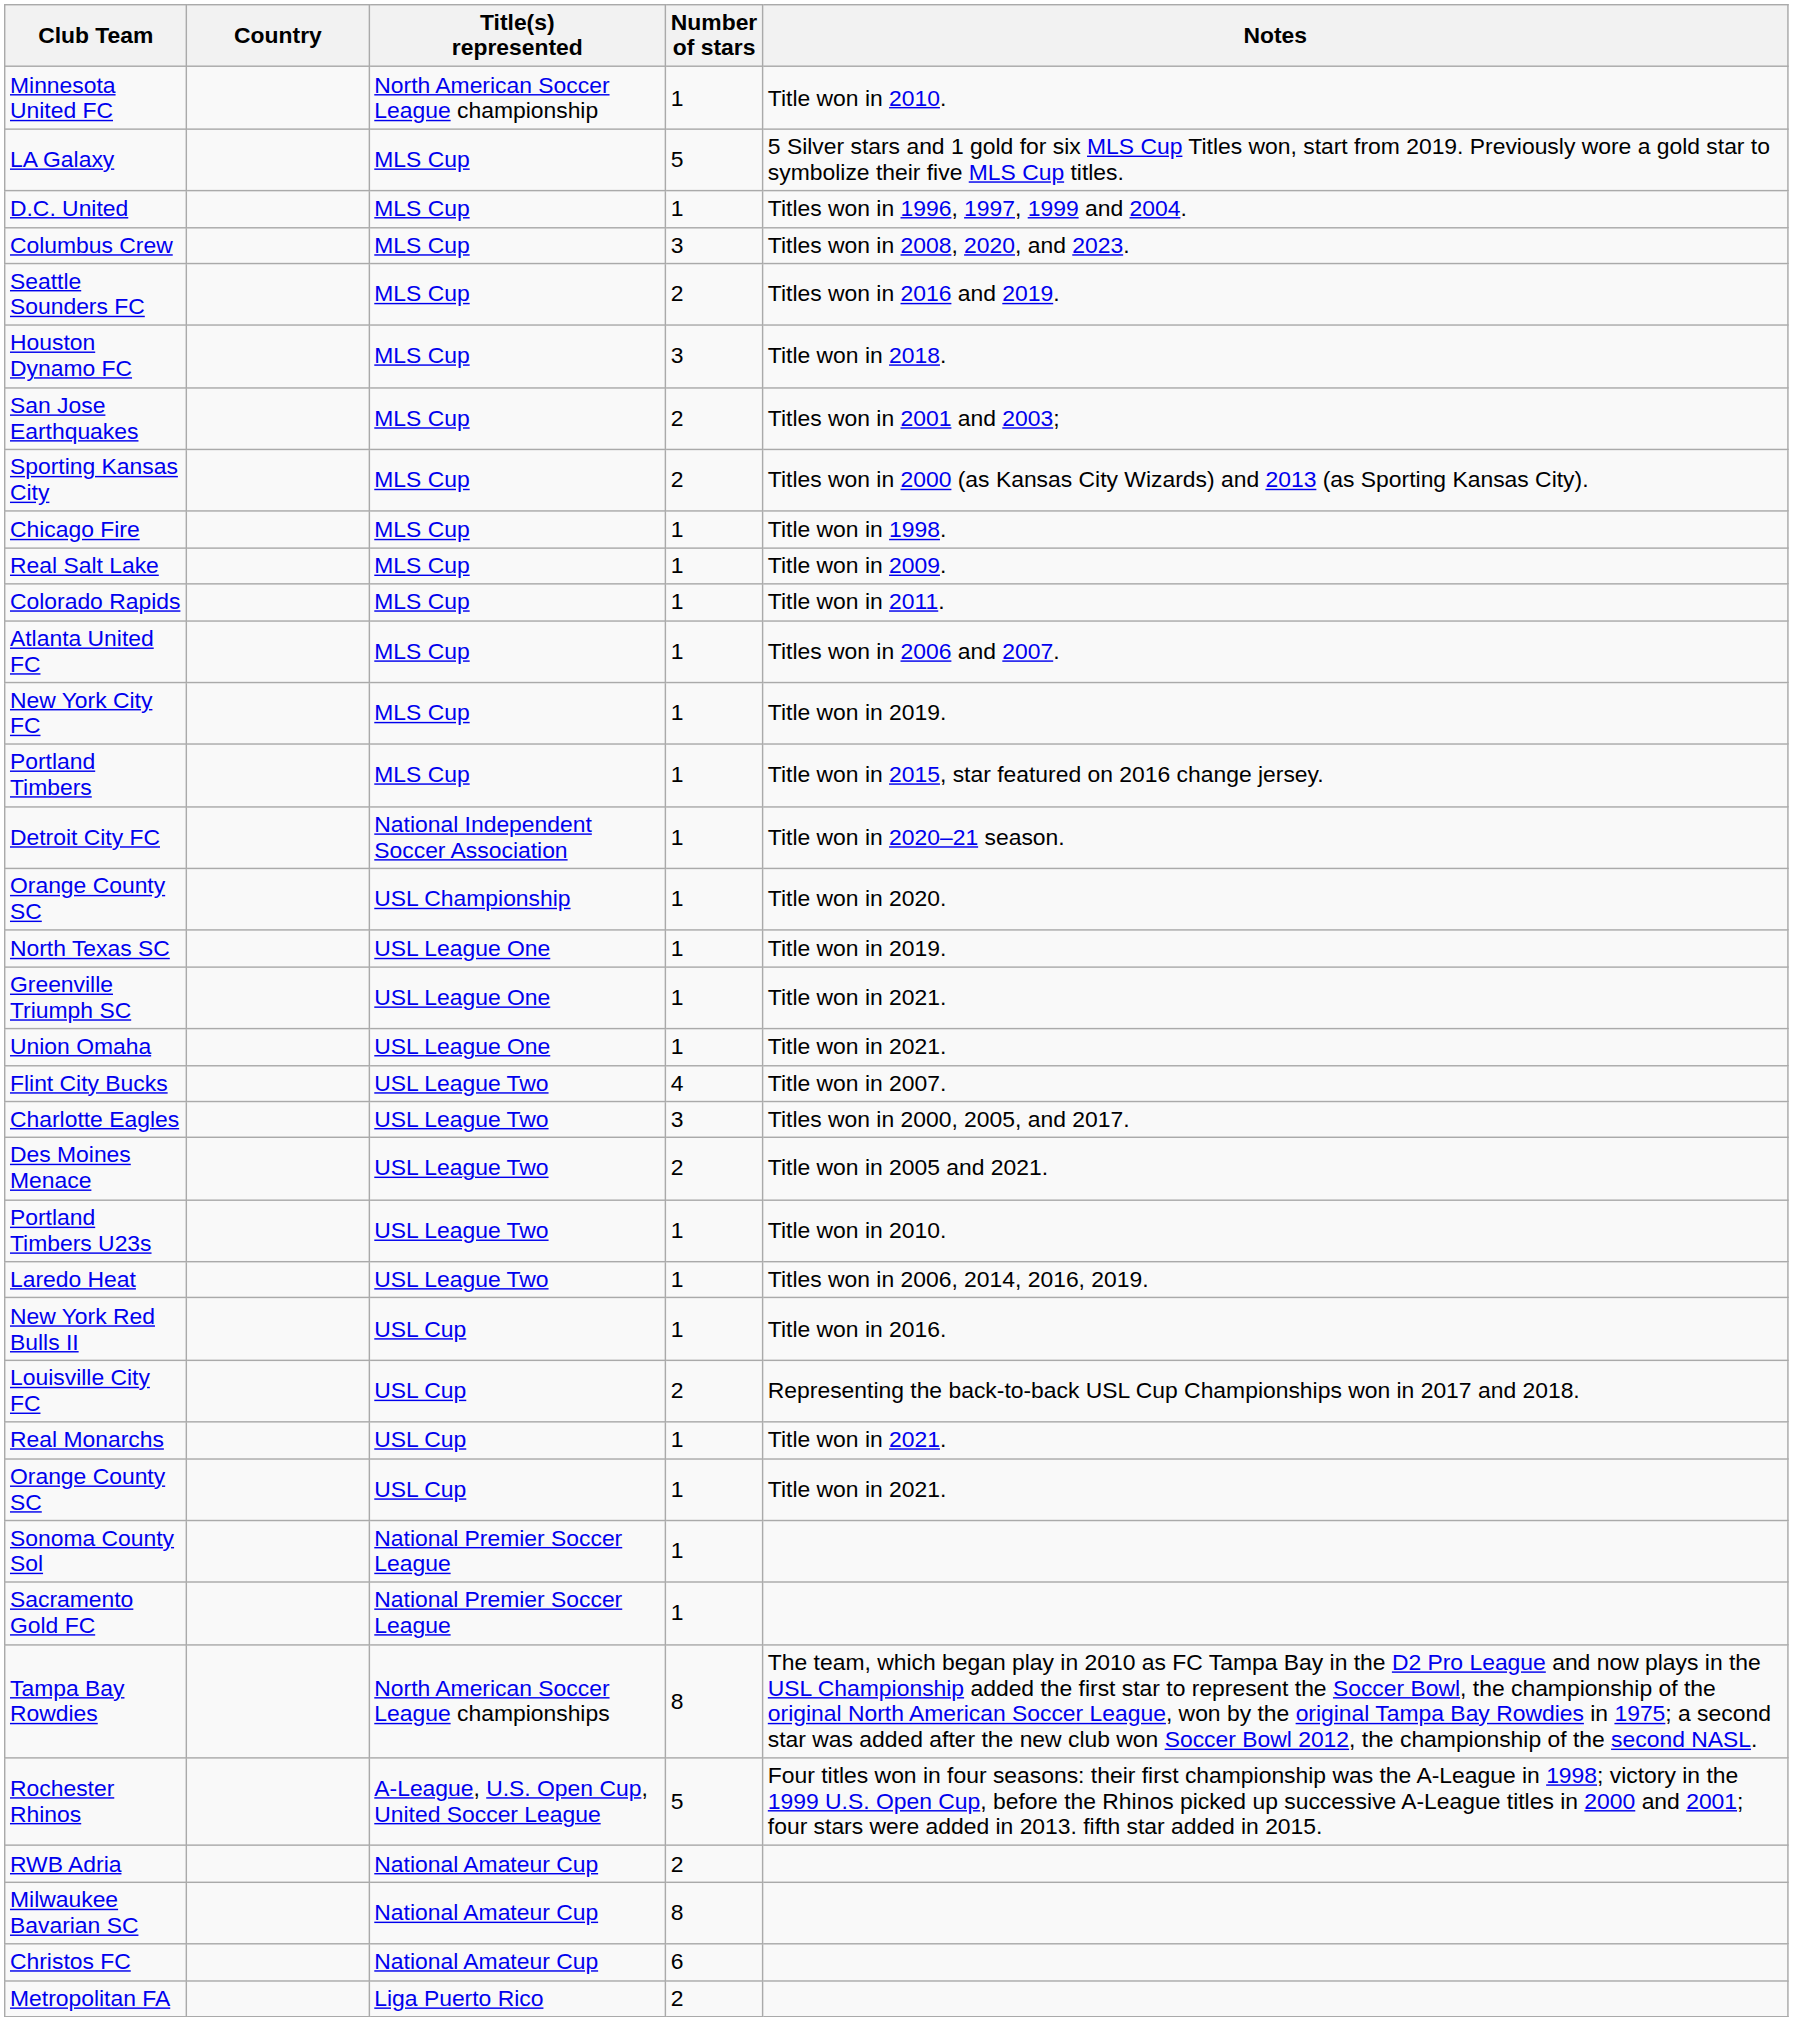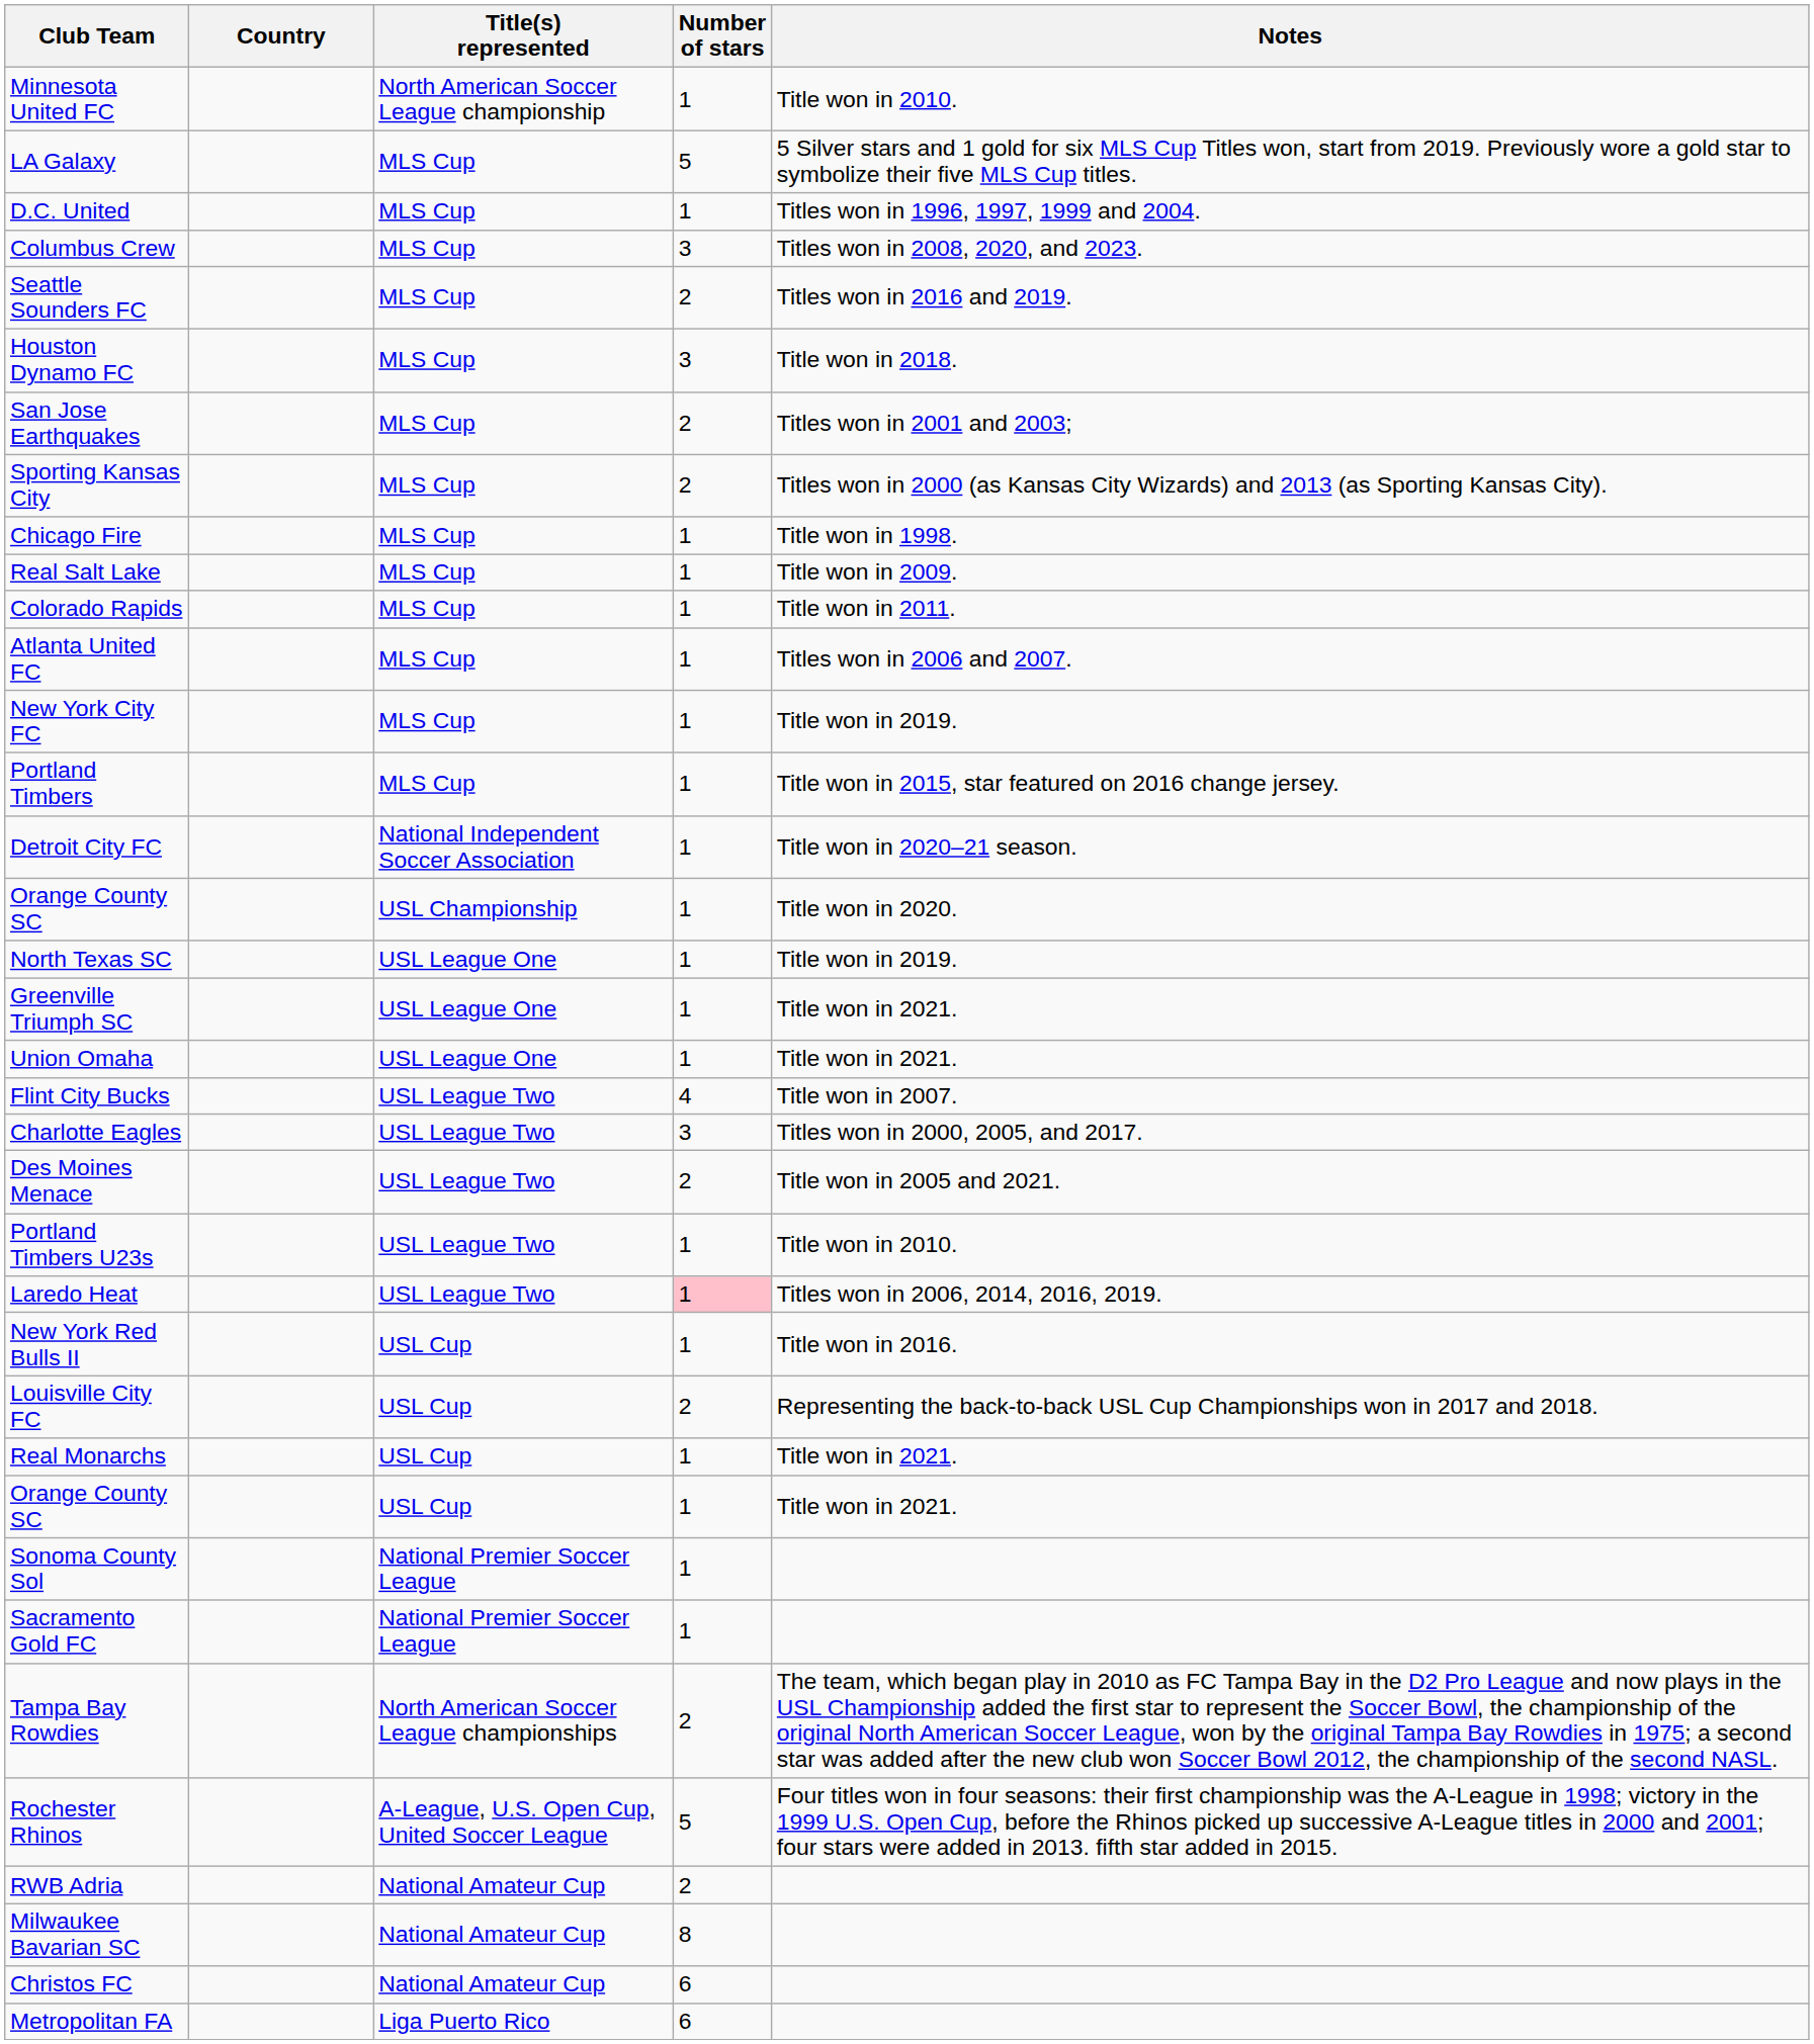 <table class="wikitable sortable">
 <tr>
 <th width=120>Club Team</th>
 <th width=120>Country</th>
 <th width=200>Title(s)<br>represented</th>
 <th>Number<br>of stars</th>
 <th class="unsortable">Notes</th>
 </tr>
 <tr>
 <td><a href='#'>Minnesota United FC</a></td>
 <td></td>
 <td><a href='#'>North American Soccer League</a> championship</td>
 <td>1</td>
 <td>Title won in <a href='#'>2010</a>.</td>
 </tr>
 <tr>
 <td><a href='#'>LA Galaxy</a></td>
 <td></td>
 <td><a href='#'>MLS Cup</a></td>
 <td>5</td>
 <td>5 Silver stars and 1 gold for six <a href='#'>MLS Cup</a> Titles won, start from 2019. Previously wore a gold star to symbolize their five <a href='#'>MLS Cup</a> titles.</td>
 </tr>
 <tr>
 <td><a href='#'>D.C. United</a></td>
 <td></td>
 <td><a href='#'>MLS Cup</a></td>
 <td>1</td>
 <td>Titles won in <a href='#'>1996</a>, <a href='#'>1997</a>, <a href='#'>1999</a> and <a href='#'>2004</a>.</td>
 </tr>
 <tr>
 <td><a href='#'>Columbus Crew</a></td>
 <td></td>
 <td><a href='#'>MLS Cup</a></td>
 <td>3</td>
 <td>Titles won in <a href='#'>2008</a>, <a href='#'>2020</a>, and <a href='#'>2023</a>.</td>
 </tr>
 <tr>
 <td><a href='#'>Seattle Sounders FC</a></td>
 <td></td>
 <td><a href='#'>MLS Cup</a></td>
 <td>2</td>
 <td>Titles won in <a href='#'>2016</a> and <a href='#'>2019</a>.</td>
 </tr>
 <tr>
 <td><a href='#'>Houston Dynamo FC</a></td>
 <td></td>
 <td><a href='#'>MLS Cup</a></td>
 <td>3</td>
 <td>Title won in <a href='#'>2018</a>.</td>
 </tr>
 <tr>
 <td><a href='#'>San Jose Earthquakes</a></td>
 <td></td>
 <td><a href='#'>MLS Cup</a></td>
 <td>2</td>
 <td>Titles won in <a href='#'>2001</a> and <a href='#'>2003</a>;</td>
 </tr>
 <tr>
 <td><a href='#'>Sporting Kansas City</a></td>
 <td></td>
 <td><a href='#'>MLS Cup</a></td>
 <td>2</td>
 <td>Titles won in <a href='#'>2000</a> (as Kansas City Wizards) and <a href='#'>2013</a> (as Sporting Kansas City).</td>
 </tr>
 <tr>
 <td><a href='#'>Chicago Fire</a></td>
 <td></td>
 <td><a href='#'>MLS Cup</a></td>
 <td>1</td>
 <td>Title won in <a href='#'>1998</a>.</td>
 </tr>
 <tr>
 <td><a href='#'>Real Salt Lake</a></td>
 <td></td>
 <td><a href='#'>MLS Cup</a></td>
 <td>1</td>
 <td>Title won in <a href='#'>2009</a>.</td>
 </tr>
 <tr>
 <td><a href='#'>Colorado Rapids</a></td>
 <td></td>
 <td><a href='#'>MLS Cup</a></td>
 <td>1</td>
 <td>Title won in <a href='#'>2011</a>.</td>
 </tr>
 <tr>
 <td><a href='#'>Atlanta United FC</a></td>
 <td></td>
 <td><a href='#'>MLS Cup</a></td>
 <td>1</td>
 <td>Titles won in <a href='#'>2006</a> and <a href='#'>2007</a>.</td>
 </tr>
 <tr>
 <td><a href='#'>New York City FC</a></td>
 <td></td>
 <td><a href='#'>MLS Cup</a></td>
 <td>1</td>
 <td>Title won in 2019.</td>
 </tr>
 <tr>
 <td><a href='#'>Portland Timbers</a></td>
 <td></td>
 <td><a href='#'>MLS Cup</a></td>
 <td>1</td>
 <td>Title won in <a href='#'>2015</a>, star featured on 2016 change jersey.</td>
 </tr>
 <tr>
 <td><a href='#'>Detroit City FC</a></td>
 <td></td>
 <td><a href='#'>National Independent Soccer Association</a></td>
 <td>1</td>
 <td>Title won in <a href='#'>2020–21</a> season.</td>
 </tr>
 <tr>
 <td><a href='#'>Orange County SC</a></td>
 <td></td>
 <td><a href='#'>USL Championship</a></td>
 <td>1</td>
 <td>Title won in 2020.</td>
 </tr>
 <tr>
 <td><a href='#'>North Texas SC</a></td>
 <td></td>
 <td><a href='#'>USL League One</a></td>
 <td>1</td>
 <td>Title won in 2019.</td>
 </tr>
 <tr>
 <td><a href='#'>Greenville Triumph SC</a></td>
 <td></td>
 <td><a href='#'>USL League One</a></td>
 <td>1</td>
 <td>Title won in 2021.</td>
 </tr>
 <tr>
 <td><a href='#'>Union Omaha</a></td>
 <td></td>
 <td><a href='#'>USL League One</a></td>
 <td>1</td>
 <td>Title won in 2021.</td>
 </tr>
 <tr>
 <td><a href='#'>Flint City Bucks</a></td>
 <td></td>
 <td><a href='#'>USL League Two</a></td>
 <td>4</td>
 <td>Title won in 2007.</td>
 </tr>
 <tr>
 <td><a href='#'>Charlotte Eagles</a></td>
 <td></td>
 <td><a href='#'>USL League Two</a></td>
 <td>3</td>
 <td>Titles won in 2000, 2005, and 2017.</td>
 </tr>
 <tr>
 <td><a href='#'>Des Moines Menace</a></td>
 <td></td>
 <td><a href='#'>USL League Two</a></td>
 <td>2</td>
 <td>Title won in 2005 and 2021.</td>
 </tr>
 <tr>
 <td><a href='#'>Portland Timbers U23s</a></td>
 <td></td>
 <td><a href='#'>USL League Two</a></td>
 <td>1</td>
 <td>Title won in 2010.</td>
 </tr>
 <tr>
 <td><a href='#'>Laredo Heat</a></td>
 <td></td>
 <td><a href='#'>USL League Two</a></td>
-<td>1</td>
+<td style="background: pink;">1</td>
 <td>Titles won in 2006, 2014, 2016, 2019.</td>
 </tr>
 <tr>
 <td><a href='#'>New York Red Bulls II</a></td>
 <td></td>
 <td><a href='#'>USL Cup</a></td>
 <td>1</td>
 <td>Title won in 2016.</td>
 </tr>
 <tr>
 <td><a href='#'>Louisville City FC</a></td>
 <td></td>
 <td><a href='#'>USL Cup</a></td>
 <td>2</td>
 <td>Representing the back-to-back USL Cup Championships won in 2017 and 2018.</td>
 </tr>
 <tr>
 <td><a href='#'>Real Monarchs</a></td>
 <td></td>
 <td><a href='#'>USL Cup</a></td>
 <td>1</td>
 <td>Title won in <a href='#'>2021</a>.</td>
 </tr>
 <tr>
 <td><a href='#'>Orange County SC</a></td>
 <td></td>
 <td><a href='#'>USL Cup</a></td>
 <td>1</td>
 <td>Title won in 2021.</td>
 </tr>
 <tr>
 <td><a href='#'>Sonoma County Sol</a></td>
 <td></td>
 <td><a href='#'>National Premier Soccer League</a></td>
 <td>1</td>
 <td></td>
 </tr>
 <tr>
 <td><a href='#'>Sacramento Gold FC</a></td>
 <td></td>
 <td><a href='#'>National Premier Soccer League</a></td>
 <td>1</td>
 <td></td>
 </tr>
 <tr>
 <td><a href='#'>Tampa Bay Rowdies</a></td>
 <td></td>
 <td><a href='#'>North American Soccer League</a> championships</td>
-<td>8</td>
+<td>2</td>
 <td>The team, which began play in 2010 as FC Tampa Bay in the <a href='#'>D2 Pro League</a> and now plays in the <a href='#'>USL Championship</a> added the first star to represent the <a href='#'>Soccer Bowl</a>, the championship of the <a href='#'>original North American Soccer League</a>, won by the <a href='#'>original Tampa Bay Rowdies</a> in <a href='#'>1975</a>; a second star was added after the new club won <a href='#'>Soccer Bowl 2012</a>, the championship of the <a href='#'>second NASL</a>.</td>
 </tr>
 <tr>
 <td><a href='#'>Rochester Rhinos</a></td>
 <td></td>
 <td><a href='#'>A-League</a>, <a href='#'>U.S. Open Cup</a>, <a href='#'>United Soccer League</a></td>
 <td>5</td>
 <td>Four titles won in four seasons: their first championship was the A-League in <a href='#'>1998</a>; victory in the <a href='#'>1999 U.S. Open Cup</a>, before the Rhinos picked up successive A-League titles in <a href='#'>2000</a> and <a href='#'>2001</a>; four stars were added in 2013. fifth star added in 2015.</td>
 </tr>
 <tr>
 <td><a href='#'>RWB Adria</a></td>
 <td></td>
 <td><a href='#'>National Amateur Cup</a></td>
 <td>2</td>
 <td></td>
 </tr>
 <tr>
 <td><a href='#'>Milwaukee Bavarian SC</a></td>
 <td></td>
 <td><a href='#'>National Amateur Cup</a></td>
 <td>8</td>
 <td></td>
 </tr>
 <tr>
 <td><a href='#'>Christos FC</a></td>
 <td></td>
 <td><a href='#'>National Amateur Cup</a></td>
 <td>6</td>
 </tr>
 <tr>
 <td><a href='#'>Metropolitan FA</a></td>
 <td></td>
 <td><a href='#'>Liga Puerto Rico</a></td>
-<td>2</td>
+<td>6</td>
 <td></td>
 </tr>
 </table>
